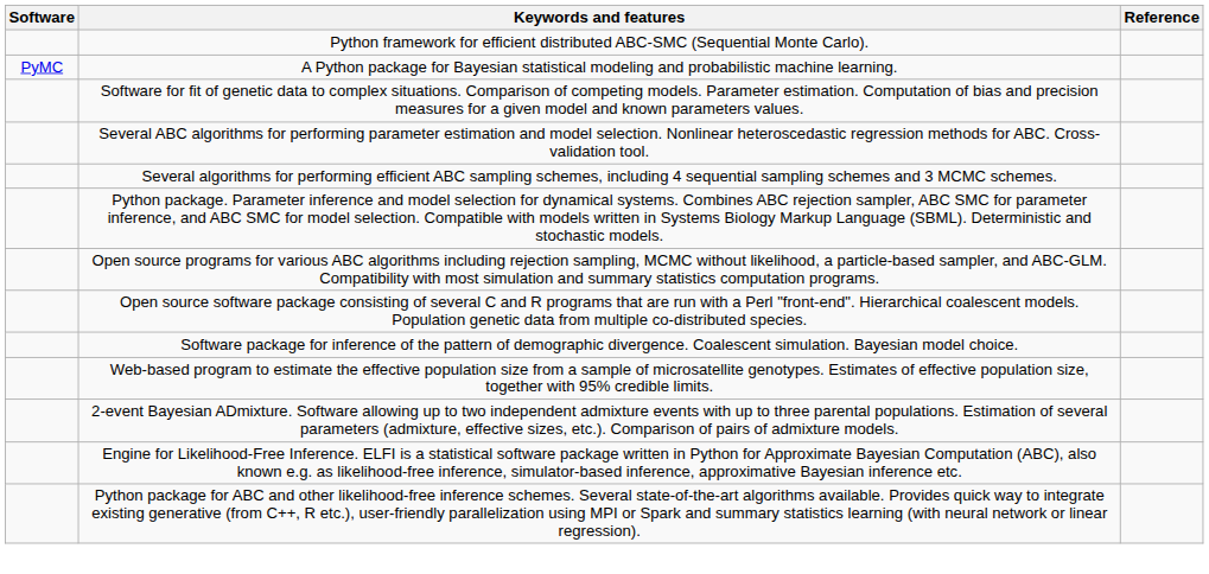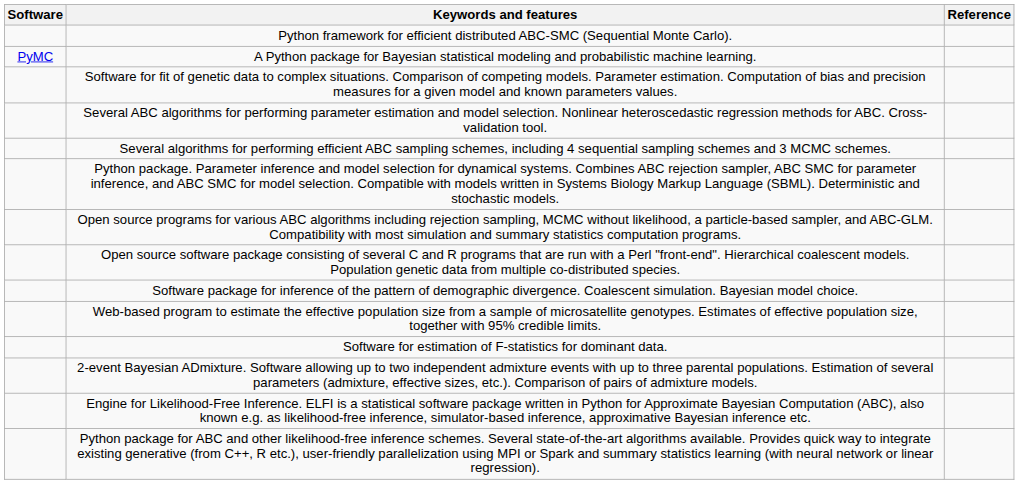 <table class="sortable wikitable" style="float: right; margin-left: 1em; text-align: center;" id="table3">
 <tr>
 <th>Software</th>
 <th>Keywords and features</th>
 <th>Reference</th>
 </tr>
 <tr>
 <td></td>
 <td>Python framework for efficient distributed ABC-SMC (Sequential Monte Carlo).</td>
 <td></td>
 </tr>
 <tr>
 <td><a href='#'>PyMC</a></td>
 <td>A Python package for Bayesian statistical modeling and probabilistic machine learning.</td>
 <td></td>
 </tr>
 <tr>
 <td></td>
 <td>Software for fit of genetic data to complex situations. Comparison of competing models. Parameter estimation. Computation of bias and precision measures for a given model and known parameters values.</td>
 <td></td>
 </tr>
 <tr>
 <td></td>
 <td>Several ABC algorithms for performing parameter estimation and model selection. Nonlinear heteroscedastic regression methods for ABC. Cross-validation tool.</td>
 <td></td>
 </tr>
 <tr>
 <td></td>
 <td>Several algorithms for performing efficient ABC sampling schemes, including 4 sequential sampling schemes and 3 MCMC schemes.</td>
 <td></td>
 </tr>
 <tr>
 <td></td>
 <td>Python package. Parameter inference and model selection for dynamical systems. Combines ABC rejection sampler, ABC SMC for parameter inference, and ABC SMC for model selection. Compatible with models written in Systems Biology Markup Language (SBML). Deterministic and stochastic models.</td>
 <td></td>
 </tr>
 <tr>
 <td></td>
 <td>Open source programs for various ABC algorithms including rejection sampling, MCMC without likelihood, a particle-based sampler, and ABC-GLM. Compatibility with most simulation and summary statistics computation programs.</td>
 <td></td>
 </tr>
 <tr>
 <td></td>
 <td>Open source software package consisting of several C and R programs that are run with a Perl "front-end". Hierarchical coalescent models. Population genetic data from multiple co-distributed species.</td>
 <td></td>
 </tr>
 <tr>
 <td></td>
 <td>Software package for inference of the pattern of demographic divergence. Coalescent simulation. Bayesian model choice.</td>
 <td></td>
 </tr>
 <tr>
 <td></td>
 <td>Web-based program to estimate the effective population size from a sample of microsatellite genotypes. Estimates of effective population size, together with 95% credible limits.</td>
 <td></td>
 </tr>
 <tr>
 <td></td>
+<td>Software for estimation of F-statistics for dominant data.</td>
+<td></td>
+</tr>
+<tr>
+<td></td>
 <td>2-event Bayesian ADmixture. Software allowing up to two independent admixture events with up to three parental populations. Estimation of several parameters (admixture, effective sizes, etc.). Comparison of pairs of admixture models.</td>
 <td></td>
 </tr>
 <tr>
 <td></td>
 <td>Engine for Likelihood-Free Inference. ELFI is a statistical software package written in Python for Approximate Bayesian Computation (ABC), also known e.g. as likelihood-free inference, simulator-based inference, approximative Bayesian inference etc.</td>
 <td></td>
 </tr>
 <tr>
 <td></td>
 <td>Python package for ABC and other likelihood-free inference schemes. Several state-of-the-art algorithms available. Provides quick way to integrate existing generative (from C++, R etc.), user-friendly parallelization using MPI or Spark and summary statistics learning (with neural network or linear regression).</td>
 <td></td>
 </tr>
 </table>
